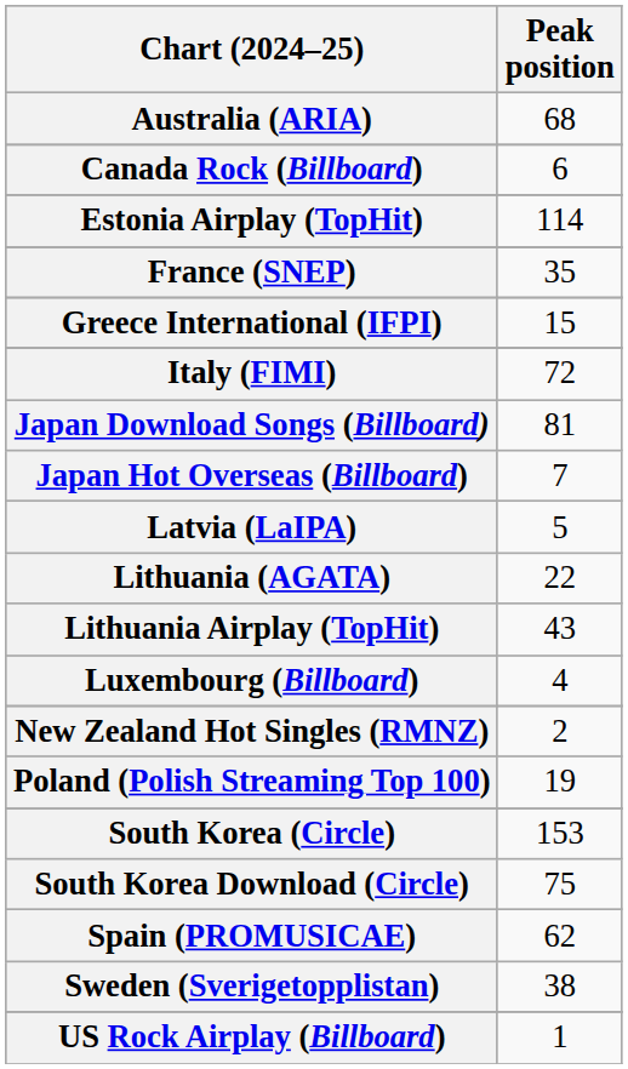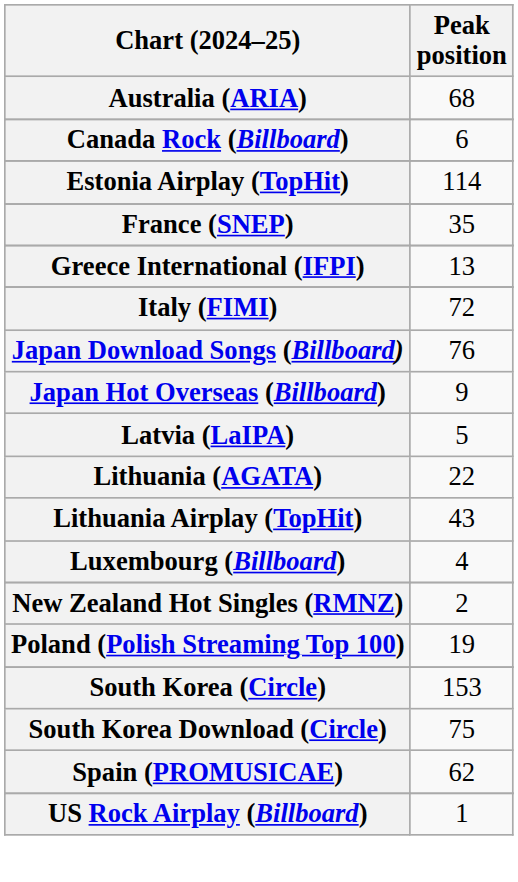 <table class="wikitable sortable plainrowheaders" style="text-align:center">
 <tr>
 <th scope="col">Chart (2024–25)</th>
 <th scope="col">Peak<br>position</th>
 </tr>
 <tr>
 <th scope="row">Australia (<a href='#'>ARIA</a>)</th>
 <td>68</td>
 </tr>
 <tr>
 </tr>
 <tr>
 </tr>
 <tr>
 </tr>
 <tr>
 </tr>
 <tr>
 </tr>
 <tr>
 <th scope="row">Canada <a href='#'>Rock</a> (<em><a href='#'>Billboard</a></em>)</th>
 <td>6</td>
 </tr>
 <tr>
 </tr>
 <tr>
 <th scope="row">Estonia Airplay (<a href='#'>TopHit</a>)</th>
 <td>114</td>
 </tr>
 <tr>
 </tr>
 <tr>
 <th scope="row">France (<a href='#'>SNEP</a>)</th>
 <td>35</td>
 </tr>
 <tr>
 </tr>
 <tr>
 </tr>
 <tr>
 <th scope="row">Greece International (<a href='#'>IFPI</a>)</th>
-<td>15</td>
+<td>13</td>
 </tr>
 <tr>
 </tr>
 <tr>
 </tr>
 <tr>
 <th scope="row">Italy (<a href='#'>FIMI</a>)</th>
 <td>72</td>
 </tr>
 <tr>
 <th scope="row"><a href='#'>Japan Download Songs</a> (<em><a href='#'>Billboard</a>)</em></th>
-<td>81</td>
+<td>76</td>
 </tr>
 <tr>
 <th scope="row"><a href='#'>Japan Hot Overseas</a> (<em><a href='#'>Billboard</a></em>)</th>
-<td>7</td>
+<td>9</td>
 </tr>
 <tr>
 <th scope="row">Latvia (<a href='#'>LaIPA</a>)</th>
 <td>5</td>
 </tr>
 <tr>
 <th scope="row">Lithuania (<a href='#'>AGATA</a>)</th>
 <td>22</td>
 </tr>
 <tr>
 <th scope="row">Lithuania Airplay (<a href='#'>TopHit</a>)</th>
 <td>43</td>
 </tr>
 <tr>
 <th scope="row">Luxembourg (<em><a href='#'>Billboard</a></em>)</th>
 <td>4</td>
 </tr>
 <tr>
 </tr>
 <tr>
 <th scope="row">New Zealand Hot Singles (<a href='#'>RMNZ</a>)</th>
 <td>2</td>
 </tr>
 <tr>
 <th scope="row">Poland (<a href='#'>Polish Streaming Top 100</a>)</th>
 <td>19</td>
 </tr>
 <tr>
 </tr>
 <tr>
 </tr>
 <tr>
 <th scope="row">South Korea  (<a href='#'>Circle</a>)</th>
 <td>153</td>
 </tr>
 <tr>
 <th scope="row">South Korea Download (<a href='#'>Circle</a>)</th>
 <td>75</td>
 </tr>
 <tr>
 <th scope="row">Spain (<a href='#'>PROMUSICAE</a>)</th>
 <td>62</td>
 </tr>
 <tr>
-<th scope="row">Sweden (<a href='#'>Sverigetopplistan</a>)</th>
-<td>38</td>
-</tr>
-<tr>
 </tr>
 <tr>
 </tr>
 <tr>
 </tr>
 <tr>
 </tr>
 <tr>
 </tr>
 <tr>
 <th scope="row">US <a href='#'>Rock Airplay</a> (<em><a href='#'>Billboard</a></em>)</th>
 <td>1</td>
 </tr>
 </table>
